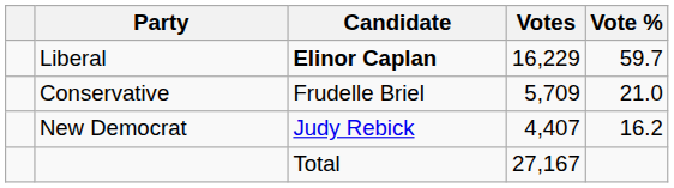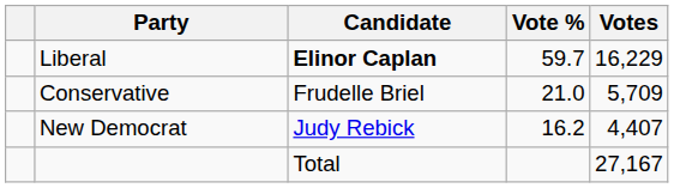 <table class="wikitable">
 <tr>
 <th></th>
 <th scope="col" width="175">Party</th>
 <th scope="col" width="150">Candidate</th>
+<th>Vote %</th>
 <th>Votes</th>
-<th>Vote %</th>
 </tr>
 <tr>
 <td>   </td>
 <td>Liberal</td>
 <td><strong>Elinor Caplan</strong></td>
+<td align=right>59.7</td>
 <td align=right>16,229</td>
-<td align=right>59.7</td>
 </tr>
 <tr>
 <td>   </td>
 <td>Conservative</td>
 <td>Frudelle Briel</td>
+<td align=right>21.0</td>
 <td align=right>5,709</td>
-<td align=right>21.0</td>
 </tr>
 <tr>
 <td>   </td>
 <td>New Democrat</td>
 <td><a href='#'>Judy Rebick</a></td>
+<td align=right>16.2<br></td>
 <td align=right>4,407</td>
-<td align=right>16.2<br></td>
 </tr>
 <tr |>
 <td></td>
 <td></td>
 <td>Total</td>
+<td></td>
 <td align=right>27,167</td>
-<td></td>
 </tr>
 </table>
